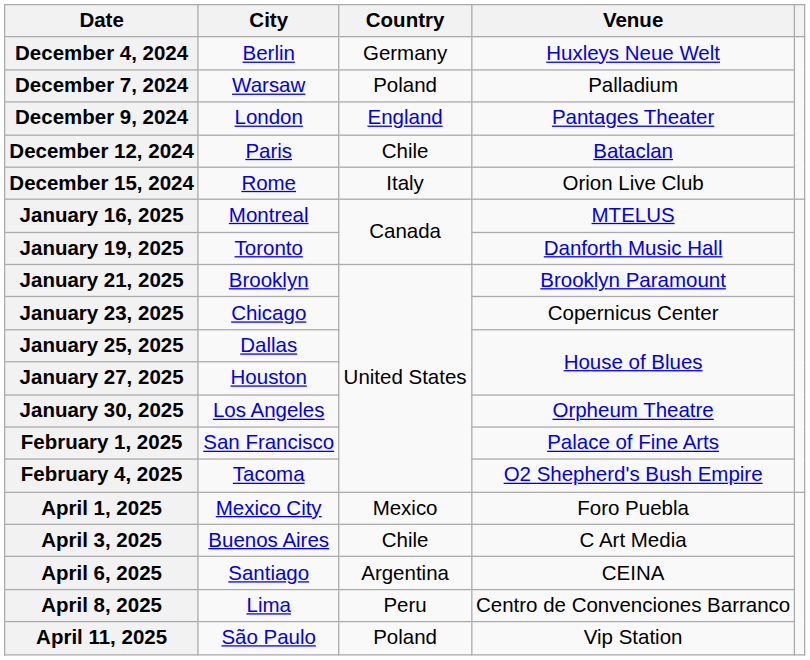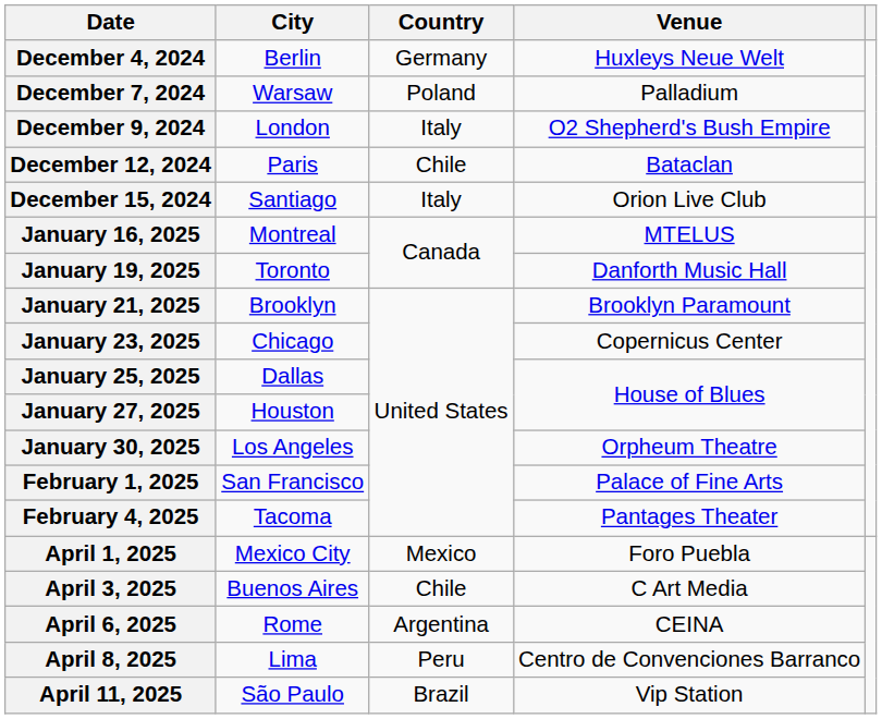 <table class="wikitable plainrowheaders" style="text-align:center">
 <tr>
 <th scope="col">Date</th>
 <th scope="col">City</th>
 <th scope="col">Country</th>
 <th scope="col">Venue</th>
 <th scope="col" class="unsortable"></th>
 </tr>
 <tr>
 <th scope="row">December 4, 2024</th>
 <td><a href='#'>Berlin</a></td>
 <td>Germany</td>
 <td><a href='#'>Huxleys Neue Welt</a></td>
 <td rowspan="5"></td>
 </tr>
 <tr>
 <th scope="row">December 7, 2024</th>
 <td><a href='#'>Warsaw</a></td>
 <td>Poland</td>
 <td>Palladium</td>
 </tr>
 <tr>
 <th scope="row">December 9, 2024</th>
 <td><a href='#'>London</a></td>
-<td><a href='#'>England</a></td>
-<td><a href='#'>Pantages Theater</a></td>
+<td>Italy</td>
+<td><a href='#'>O2 Shepherd's Bush Empire</a></td>
 </tr>
 <tr>
 <th scope="row">December 12, 2024</th>
 <td><a href='#'>Paris</a></td>
 <td>Chile</td>
 <td><a href='#'>Bataclan</a></td>
 </tr>
 <tr>
 <th scope="row">December 15, 2024</th>
-<td><a href='#'>Rome</a></td>
+<td><a href='#'>Santiago</a></td>
 <td>Italy</td>
 <td>Orion Live Club</td>
 </tr>
 <tr>
 <th scope="row">January 16, 2025</th>
 <td><a href='#'>Montreal</a></td>
 <td rowspan="2">Canada</td>
 <td><a href='#'>MTELUS</a></td>
 <td rowspan="9"></td>
 </tr>
 <tr>
 <th scope="row">January 19, 2025</th>
 <td><a href='#'>Toronto</a></td>
 <td><a href='#'>Danforth Music Hall</a></td>
 </tr>
 <tr>
 <th scope="row">January 21, 2025</th>
 <td><a href='#'>Brooklyn</a></td>
 <td rowspan="7">United States</td>
 <td><a href='#'>Brooklyn Paramount</a></td>
 </tr>
 <tr>
 <th scope="row">January 23, 2025</th>
 <td><a href='#'>Chicago</a></td>
 <td>Copernicus Center</td>
 </tr>
 <tr>
 <th scope="row">January 25, 2025</th>
 <td><a href='#'>Dallas</a></td>
 <td rowspan="2"><a href='#'>House of Blues</a></td>
 </tr>
 <tr>
 <th scope="row">January 27, 2025</th>
 <td><a href='#'>Houston</a></td>
 </tr>
 <tr>
 <th scope="row">January 30, 2025</th>
 <td><a href='#'>Los Angeles</a></td>
 <td><a href='#'>Orpheum Theatre</a></td>
 </tr>
 <tr>
 <th scope="row">February 1, 2025</th>
 <td><a href='#'>San Francisco</a></td>
 <td><a href='#'>Palace of Fine Arts</a></td>
 </tr>
 <tr>
 <th scope="row">February 4, 2025</th>
 <td><a href='#'>Tacoma</a></td>
-<td><a href='#'>O2 Shepherd's Bush Empire</a></td>
+<td><a href='#'>Pantages Theater</a></td>
 </tr>
 <tr>
 <th scope="row">April 1, 2025</th>
 <td><a href='#'>Mexico City</a></td>
 <td>Mexico</td>
 <td>Foro Puebla</td>
 </tr>
 <tr>
 <th scope="row">April 3, 2025</th>
 <td><a href='#'>Buenos Aires</a></td>
 <td>Chile</td>
 <td>C Art Media</td>
 </tr>
 <tr>
 <th scope="row">April 6, 2025</th>
-<td><a href='#'>Santiago</a></td>
+<td><a href='#'>Rome</a></td>
 <td>Argentina</td>
 <td>CEINA</td>
 </tr>
 <tr>
 <th scope="row">April 8, 2025</th>
 <td><a href='#'>Lima</a></td>
 <td>Peru</td>
 <td>Centro de Convenciones Barranco</td>
 </tr>
 <tr>
 <th scope="row">April 11, 2025</th>
 <td><a href='#'>São Paulo</a></td>
-<td>Poland</td>
+<td>Brazil</td>
 <td>Vip Station</td>
 </tr>
 </table>
